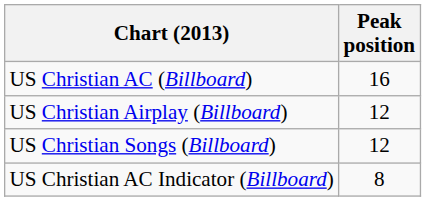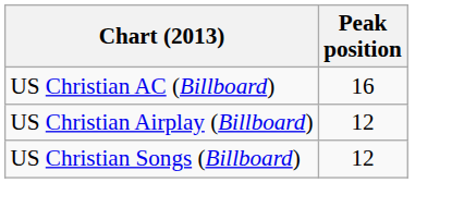 <table class="wikitable sortable">
 <tr>
 <th>Chart (2013)</th>
 <th>Peak<br>position</th>
 </tr>
 <tr>
 <td>US <a href='#'>Christian AC</a> (<em><a href='#'>Billboard</a></em>)</td>
 <td align="center">16</td>
 </tr>
 <tr>
 <td>US <a href='#'>Christian Airplay</a> (<em><a href='#'>Billboard</a></em>)</td>
 <td align="center">12</td>
 </tr>
 <tr>
 <td>US <a href='#'>Christian Songs</a> (<em><a href='#'>Billboard</a></em>)</td>
 <td align="center">12</td>
 </tr>
-<tr>
-<td>US Christian AC Indicator (<em><a href='#'>Billboard</a></em>)</td>
-<td align="center">8</td>
-</tr>
 </table>
